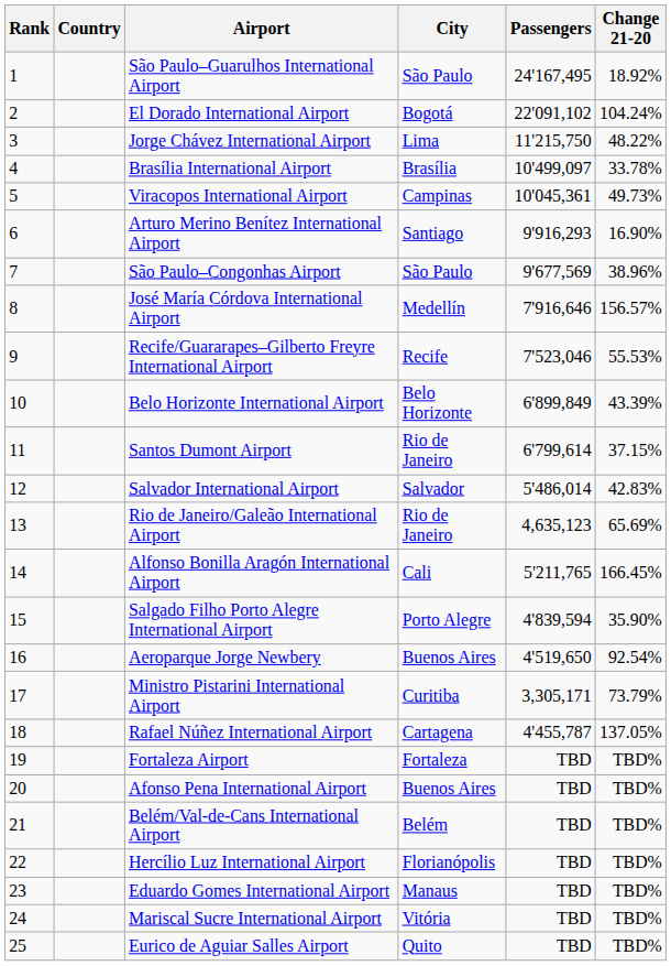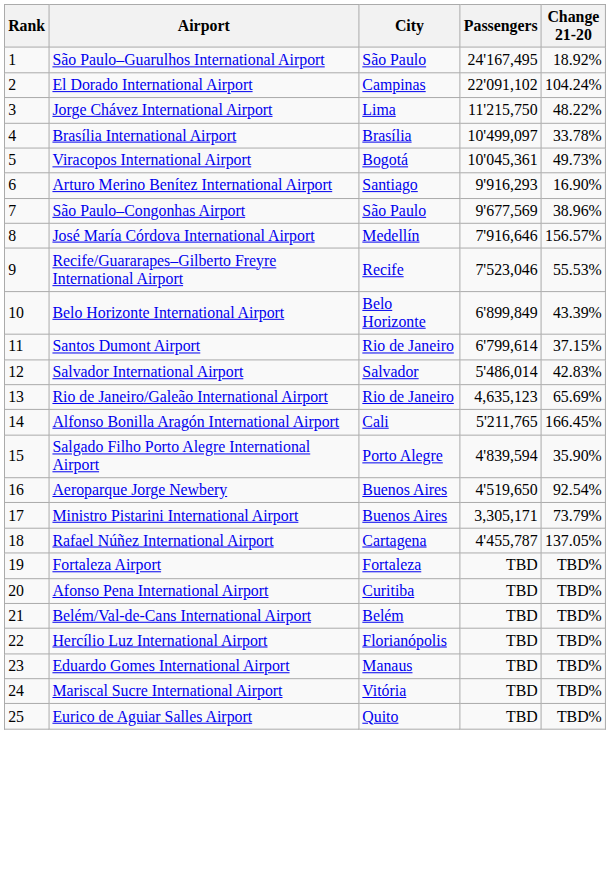 <table class="wikitable sortable">
 <tr>
 <th>Rank</th>
-<th>Country</th>
 <th>Airport</th>
 <th>City</th>
 <th>Passengers</th>
 <th>Change<br>21-20</th>
 </tr>
 <tr>
 <td>1</td>
-<td></td>
 <td><a href='#'>São Paulo–Guarulhos International Airport</a></td>
 <td><a href='#'>São Paulo</a></td>
 <td align="right">24'167,495</td>
 <td align="right">18.92%</td>
 </tr>
 <tr>
 <td>2</td>
-<td></td>
 <td><a href='#'>El Dorado International Airport</a></td>
-<td><a href='#'>Bogotá</a></td>
+<td><a href='#'>Campinas</a></td>
 <td align="right">22'091,102</td>
 <td align="right">104.24%</td>
 </tr>
 <tr>
 <td>3</td>
-<td></td>
 <td><a href='#'>Jorge Chávez International Airport</a></td>
 <td><a href='#'>Lima</a></td>
 <td align="right">11'215,750</td>
 <td align="right">48.22%</td>
 </tr>
 <tr>
 <td>4</td>
-<td></td>
 <td><a href='#'>Brasília International Airport</a></td>
 <td><a href='#'>Brasília</a></td>
 <td align="right">10'499,097</td>
 <td align="right">33.78%</td>
 </tr>
 <tr>
 <td>5</td>
-<td></td>
 <td><a href='#'>Viracopos International Airport</a></td>
-<td><a href='#'>Campinas</a></td>
+<td><a href='#'>Bogotá</a></td>
 <td align="right">10'045,361</td>
 <td align="right">49.73%</td>
 </tr>
 <tr>
 <td>6</td>
-<td></td>
 <td><a href='#'>Arturo Merino Benítez International Airport</a></td>
 <td><a href='#'>Santiago</a></td>
 <td align="right">9'916,293</td>
 <td align="right">16.90%</td>
 </tr>
 <tr>
 <td>7</td>
-<td></td>
 <td><a href='#'>São Paulo–Congonhas Airport</a></td>
 <td><a href='#'>São Paulo</a></td>
 <td align="right">9'677,569</td>
 <td align="right">38.96%</td>
 </tr>
 <tr>
 <td>8</td>
-<td></td>
 <td><a href='#'>José María Córdova International Airport</a></td>
 <td><a href='#'>Medellín</a></td>
 <td align="right">7'916,646</td>
 <td align="right">156.57%</td>
 </tr>
 <tr>
 <td>9</td>
-<td></td>
 <td><a href='#'>Recife/Guararapes–Gilberto Freyre International Airport</a></td>
 <td><a href='#'>Recife</a></td>
 <td align="right">7'523,046</td>
 <td align="right">55.53%</td>
 </tr>
 <tr>
 <td>10</td>
-<td></td>
 <td><a href='#'>Belo Horizonte International Airport</a></td>
 <td><a href='#'>Belo Horizonte</a></td>
 <td align="right">6'899,849</td>
 <td align="right">43.39%</td>
 </tr>
 <tr>
 <td>11</td>
-<td></td>
 <td><a href='#'>Santos Dumont Airport</a></td>
 <td><a href='#'>Rio de Janeiro</a></td>
 <td align="right">6'799,614</td>
 <td align="right">37.15%</td>
 </tr>
 <tr>
 <td>12</td>
-<td></td>
 <td><a href='#'>Salvador International Airport</a></td>
 <td><a href='#'>Salvador</a></td>
 <td align="right">5'486,014</td>
 <td align="right">42.83%</td>
 </tr>
 <tr>
 <td>13</td>
-<td></td>
 <td><a href='#'>Rio de Janeiro/Galeão International Airport</a></td>
 <td><a href='#'>Rio de Janeiro</a></td>
 <td align="right">4,635,123</td>
 <td align="right">65.69%</td>
 </tr>
 <tr>
 <td>14</td>
-<td></td>
 <td><a href='#'>Alfonso Bonilla Aragón International Airport</a></td>
 <td><a href='#'>Cali</a></td>
 <td align="right">5'211,765</td>
 <td align="right">166.45%</td>
 </tr>
 <tr>
 <td>15</td>
-<td></td>
 <td><a href='#'>Salgado Filho Porto Alegre International Airport</a></td>
 <td><a href='#'>Porto Alegre</a></td>
 <td align="right">4'839,594</td>
 <td align="right">35.90%</td>
 </tr>
 <tr>
 <td>16</td>
-<td></td>
 <td><a href='#'>Aeroparque Jorge Newbery</a></td>
 <td><a href='#'>Buenos Aires</a></td>
 <td align="right">4'519,650</td>
 <td align="right">92.54%</td>
 </tr>
 <tr>
 <td>17</td>
-<td></td>
 <td><a href='#'>Ministro Pistarini International Airport</a></td>
-<td><a href='#'>Curitiba</a></td>
+<td><a href='#'>Buenos Aires</a></td>
 <td align="right">3,305,171</td>
 <td align="right">73.79%</td>
 </tr>
 <tr>
 <td>18</td>
-<td></td>
 <td><a href='#'>Rafael Núñez International Airport</a></td>
 <td><a href='#'>Cartagena</a></td>
 <td align="right">4'455,787</td>
 <td align="right">137.05%</td>
 </tr>
 <tr>
 <td>19</td>
-<td></td>
 <td><a href='#'>Fortaleza Airport</a></td>
 <td><a href='#'>Fortaleza</a></td>
 <td align="right">TBD</td>
 <td align="right">TBD%</td>
 </tr>
 <tr>
 <td>20</td>
-<td></td>
 <td><a href='#'>Afonso Pena International Airport</a></td>
-<td><a href='#'>Buenos Aires</a></td>
+<td><a href='#'>Curitiba</a></td>
 <td align="right">TBD</td>
 <td align="right">TBD%</td>
 </tr>
 <tr>
 <td>21</td>
-<td></td>
 <td><a href='#'>Belém/Val-de-Cans International Airport</a></td>
 <td><a href='#'>Belém</a></td>
 <td align="right">TBD</td>
 <td align="right">TBD%</td>
 </tr>
 <tr>
 <td>22</td>
-<td></td>
 <td><a href='#'>Hercílio Luz International Airport</a></td>
 <td><a href='#'>Florianópolis</a></td>
 <td align="right">TBD</td>
 <td align="right">TBD%</td>
 </tr>
 <tr>
 <td>23</td>
-<td></td>
 <td><a href='#'>Eduardo Gomes International Airport</a></td>
 <td><a href='#'>Manaus</a></td>
 <td align="right">TBD</td>
 <td align="right">TBD%</td>
 </tr>
 <tr>
 <td>24</td>
-<td></td>
 <td><a href='#'>Mariscal Sucre International Airport</a></td>
 <td><a href='#'>Vitória</a></td>
 <td align="right">TBD</td>
 <td align="right">TBD%</td>
 </tr>
 <tr>
 <td>25</td>
-<td></td>
 <td><a href='#'>Eurico de Aguiar Salles Airport</a></td>
 <td><a href='#'>Quito</a></td>
 <td align="right">TBD</td>
 <td align="right">TBD%</td>
 </tr>
 </table>
